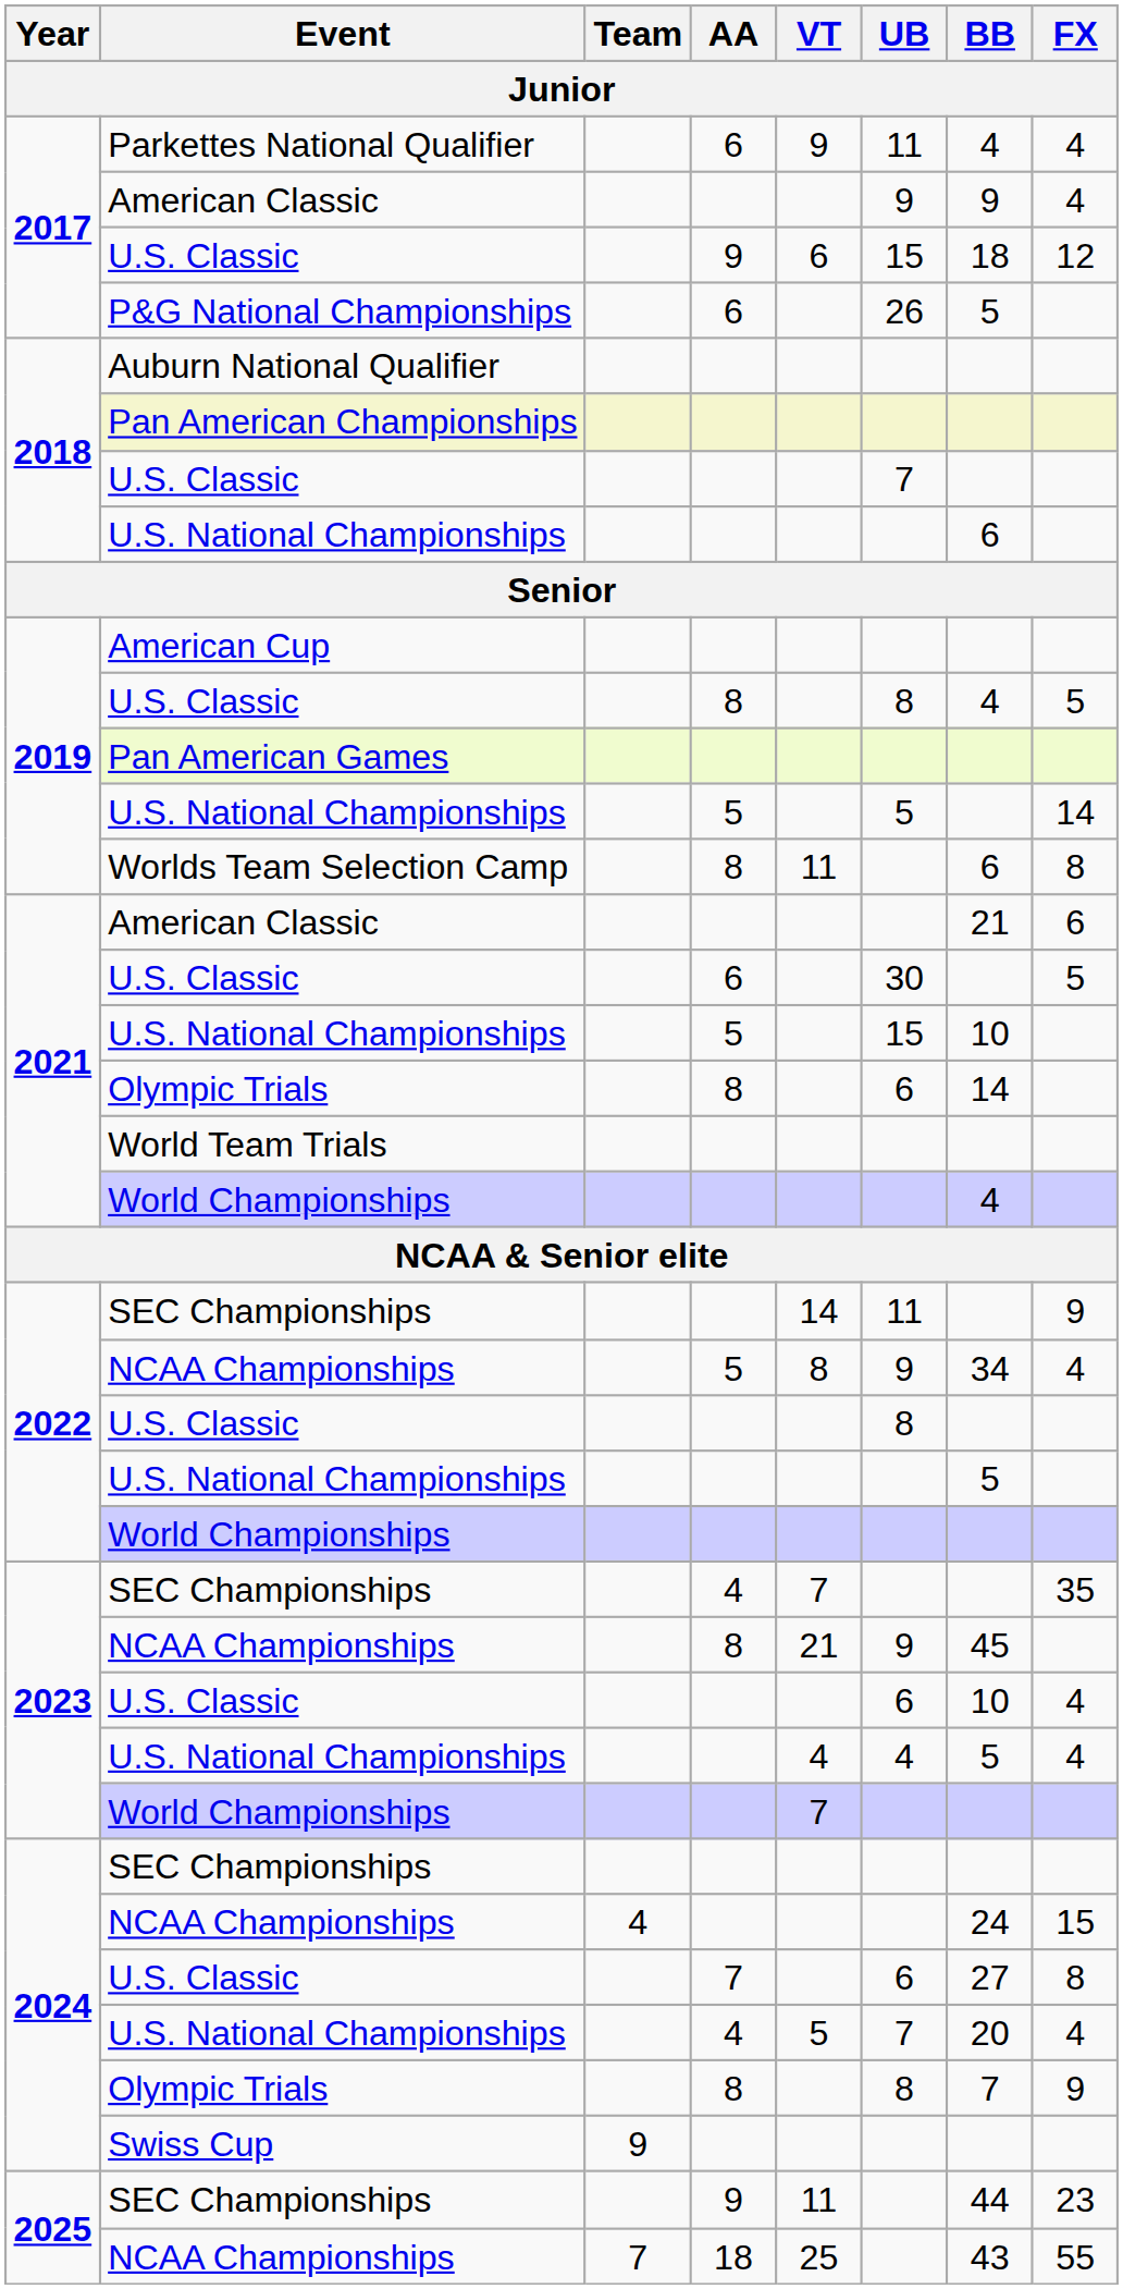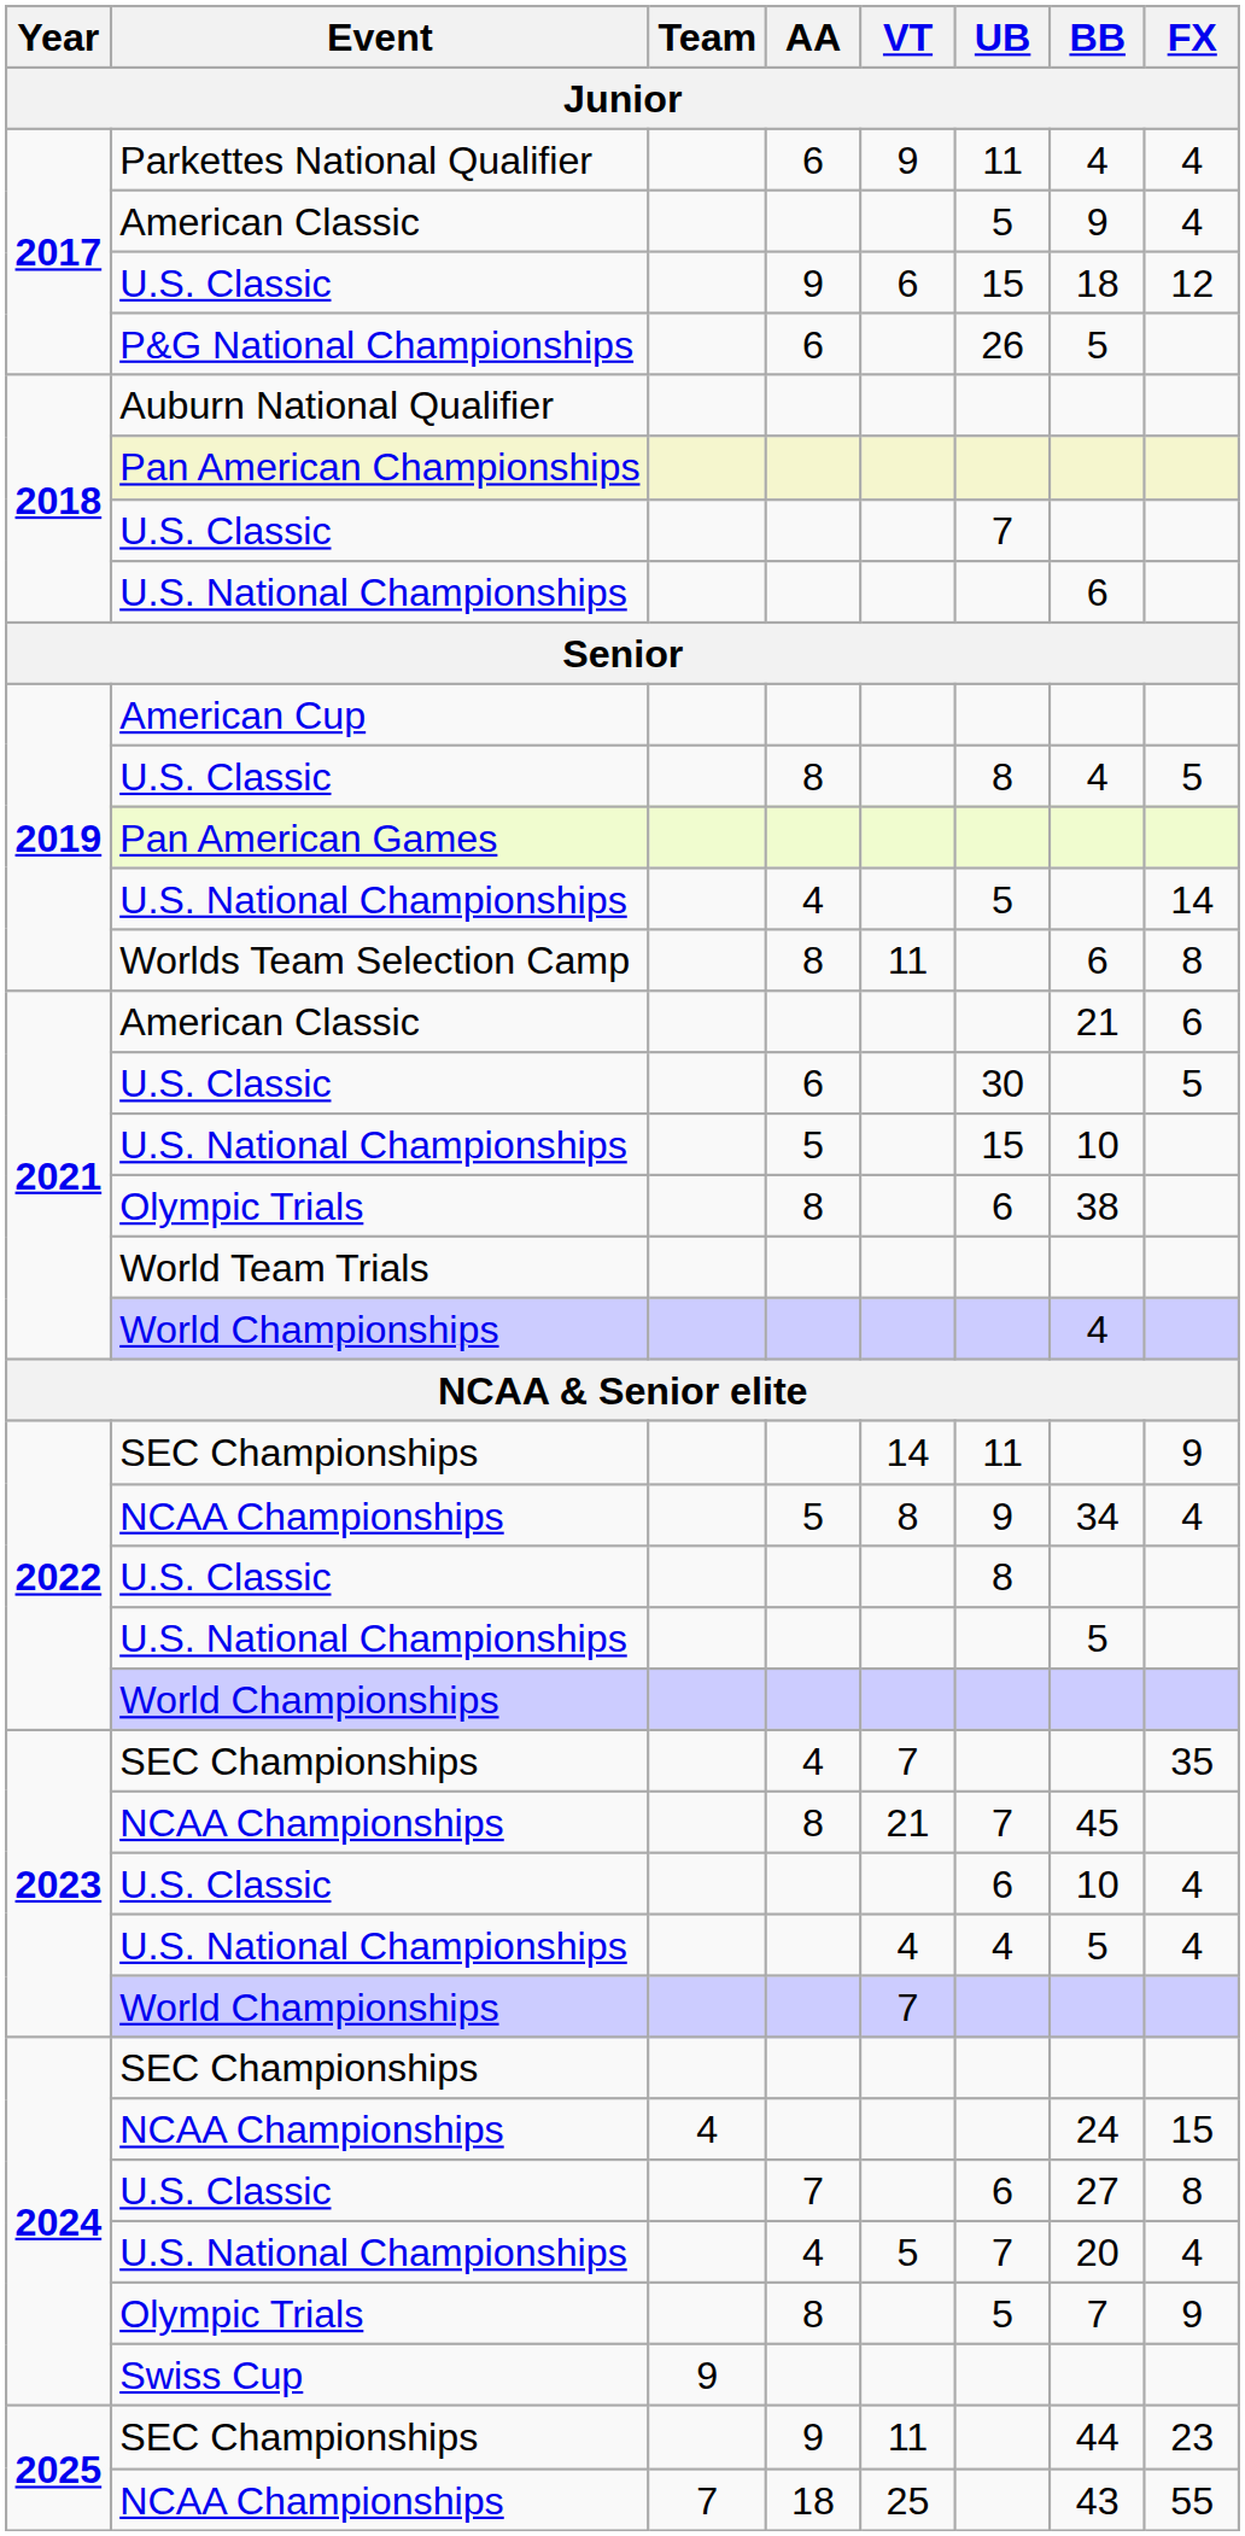 <table class="wikitable sortable" style="text-align:center; font-size:95%;">
 <tr>
 <th align="center">Year</th>
 <th align="center">Event</th>
 <th style="width:30px;">Team</th>
 <th style="width:30px;">AA</th>
 <th style="width:30px;"><a href='#'>VT</a></th>
 <th style="width:30px;"><a href='#'>UB</a></th>
 <th style="width:30px;"><a href='#'>BB</a></th>
 <th style="width:30px;"><a href='#'>FX</a></th>
 </tr>
 <tr>
 <th colspan="8"><strong>Junior</strong></th>
 </tr>
 <tr>
 <td rowspan="4"><strong><a href='#'>2017</a></strong></td>
 <td align=left>Parkettes National Qualifier</td>
 <td></td>
 <td>6</td>
 <td>9</td>
 <td>11</td>
 <td>4</td>
 <td>4</td>
 </tr>
 <tr>
 <td align=left>American Classic</td>
 <td></td>
 <td></td>
 <td></td>
-<td>9</td>
+<td>5</td>
 <td>9</td>
 <td>4</td>
 </tr>
 <tr>
 <td align=left><a href='#'>U.S. Classic</a></td>
 <td></td>
 <td>9</td>
 <td>6</td>
 <td>15</td>
 <td>18</td>
 <td>12</td>
 </tr>
 <tr>
 <td align=left><a href='#'>P&G National Championships</a></td>
 <td></td>
 <td>6</td>
 <td></td>
 <td>26</td>
 <td>5</td>
 <td></td>
 </tr>
 <tr>
 <td rowspan="4"><strong><a href='#'>2018</a></strong></td>
 <td align=left>Auburn National Qualifier</td>
 <td></td>
 <td></td>
 <td></td>
 <td></td>
 <td></td>
 <td></td>
 </tr>
 <tr bgcolor="#f5f6ce">
 <td align=left><a href='#'>Pan American Championships</a></td>
 <td></td>
 <td></td>
 <td></td>
 <td></td>
 <td></td>
 <td></td>
 </tr>
 <tr>
 <td align=left><a href='#'>U.S. Classic</a></td>
 <td></td>
 <td></td>
 <td></td>
 <td>7</td>
 <td></td>
 <td></td>
 </tr>
 <tr>
 <td align=left><a href='#'>U.S. National Championships</a></td>
 <td></td>
 <td></td>
 <td></td>
 <td></td>
 <td>6</td>
 <td></td>
 </tr>
 <tr>
 <th colspan="8"><strong>Senior</strong></th>
 </tr>
 <tr>
 <td rowspan="5"><strong><a href='#'>2019</a></strong></td>
 <td align=left><a href='#'>American Cup</a></td>
 <td></td>
 <td></td>
 <td></td>
 <td></td>
 <td></td>
 <td></td>
 </tr>
 <tr>
 <td align=left><a href='#'>U.S. Classic</a></td>
 <td></td>
 <td>8</td>
 <td></td>
 <td>8</td>
 <td>4</td>
 <td>5</td>
 </tr>
 <tr bgcolor=#f0fccf>
 <td align=left><a href='#'>Pan American Games</a></td>
 <td></td>
 <td></td>
 <td></td>
 <td></td>
 <td></td>
 <td></td>
 </tr>
 <tr>
 <td align=left><a href='#'>U.S. National Championships</a></td>
 <td></td>
-<td>5</td>
+<td>4</td>
 <td></td>
 <td>5</td>
 <td></td>
 <td>14</td>
 </tr>
 <tr>
 <td align=left>Worlds Team Selection Camp</td>
 <td></td>
 <td>8</td>
 <td>11</td>
 <td></td>
 <td>6</td>
 <td>8</td>
 </tr>
 <tr>
 <td rowspan="6"><strong><a href='#'>2021</a></strong></td>
 <td align=left>American Classic</td>
 <td></td>
 <td></td>
 <td></td>
 <td></td>
 <td>21</td>
 <td>6</td>
 </tr>
 <tr>
 <td align=left><a href='#'>U.S. Classic</a></td>
 <td></td>
 <td>6</td>
 <td></td>
 <td>30</td>
 <td></td>
 <td>5</td>
 </tr>
 <tr>
 <td align=left><a href='#'>U.S. National Championships</a></td>
 <td></td>
 <td>5</td>
 <td></td>
 <td>15</td>
 <td>10</td>
 <td></td>
 </tr>
 <tr>
 <td align=left><a href='#'>Olympic Trials</a></td>
 <td></td>
 <td>8</td>
 <td></td>
 <td>6</td>
-<td>14</td>
+<td>38</td>
 <td></td>
 </tr>
 <tr>
 <td align=left>World Team Trials</td>
 <td></td>
 <td></td>
 <td></td>
 <td></td>
 <td></td>
 <td></td>
 </tr>
 <tr bgcolor=#CCCCFF>
 <td align=left><a href='#'>World Championships</a></td>
 <td></td>
 <td></td>
 <td></td>
 <td></td>
 <td>4</td>
 <td></td>
 </tr>
 <tr>
 <th colspan ="8"><strong>NCAA & Senior elite</strong></th>
 </tr>
 <tr>
 <td rowspan="5"><strong><a href='#'>2022</a></strong></td>
 <td align=left>SEC Championships</td>
 <td></td>
 <td></td>
 <td>14</td>
 <td>11</td>
 <td></td>
 <td>9</td>
 </tr>
 <tr>
 <td align=left><a href='#'>NCAA Championships</a></td>
 <td></td>
 <td>5</td>
 <td>8</td>
 <td>9</td>
 <td>34</td>
 <td>4</td>
 </tr>
 <tr>
 <td align=left><a href='#'>U.S. Classic</a></td>
 <td></td>
 <td></td>
 <td></td>
 <td>8</td>
 <td></td>
 <td></td>
 </tr>
 <tr>
 <td align = left><a href='#'>U.S. National Championships</a></td>
 <td></td>
 <td></td>
 <td></td>
 <td></td>
 <td>5</td>
 <td></td>
 </tr>
 <tr bgcolor=#CCCCFF>
 <td align=left><a href='#'>World Championships</a></td>
 <td></td>
 <td></td>
 <td></td>
 <td></td>
 <td></td>
 <td></td>
 </tr>
 <tr>
 <td rowspan="5"><strong><a href='#'>2023</a></strong></td>
 <td align=left>SEC Championships</td>
 <td></td>
 <td>4</td>
 <td>7</td>
 <td></td>
 <td></td>
 <td>35</td>
 </tr>
 <tr>
 <td align=left><a href='#'>NCAA Championships</a></td>
 <td></td>
 <td>8</td>
 <td>21</td>
-<td>9</td>
+<td>7</td>
 <td>45</td>
 <td></td>
 </tr>
 <tr>
 <td align=left><a href='#'>U.S. Classic</a></td>
 <td></td>
 <td></td>
 <td></td>
 <td>6</td>
 <td>10</td>
 <td>4</td>
 </tr>
 <tr>
 <td align=left><a href='#'>U.S. National Championships</a></td>
 <td></td>
 <td></td>
 <td>4</td>
 <td>4</td>
 <td>5</td>
 <td>4</td>
 </tr>
 <tr bgcolor=#CCCCFF>
 <td align=left><a href='#'>World Championships</a></td>
 <td></td>
 <td></td>
 <td>7</td>
 <td></td>
 <td></td>
 <td></td>
 </tr>
 <tr>
 <td rowspan="6"><strong><a href='#'>2024</a></strong></td>
 <td align=left>SEC Championships</td>
 <td></td>
 <td></td>
 <td></td>
 <td></td>
 <td></td>
 <td></td>
 </tr>
 <tr>
 <td align=left><a href='#'>NCAA Championships</a></td>
 <td>4</td>
 <td></td>
 <td></td>
 <td></td>
 <td>24</td>
 <td>15</td>
 </tr>
 <tr>
 <td align=left><a href='#'>U.S. Classic</a></td>
 <td></td>
 <td>7</td>
 <td></td>
 <td>6</td>
 <td>27</td>
 <td>8</td>
 </tr>
 <tr>
 <td align=left><a href='#'>U.S. National Championships</a></td>
 <td></td>
 <td>4</td>
 <td>5</td>
 <td>7</td>
 <td>20</td>
 <td>4</td>
 </tr>
 <tr>
 <td align=left><a href='#'>Olympic Trials</a></td>
 <td></td>
 <td>8</td>
 <td></td>
-<td>8</td>
+<td>5</td>
 <td>7</td>
 <td>9</td>
 </tr>
 <tr>
 <td align=left><a href='#'>Swiss Cup</a></td>
 <td>9</td>
 <td></td>
 <td></td>
 <td></td>
 <td></td>
 <td></td>
 </tr>
 <tr>
 <td rowspan="2"><strong><a href='#'>2025</a></strong></td>
 <td align=left>SEC Championships</td>
 <td></td>
 <td>9</td>
 <td>11</td>
 <td></td>
 <td>44</td>
 <td>23</td>
 </tr>
 <tr>
 <td align=left><a href='#'>NCAA Championships</a></td>
 <td>7</td>
 <td>18</td>
 <td>25</td>
 <td></td>
 <td>43</td>
 <td>55</td>
 </tr>
 </table>
